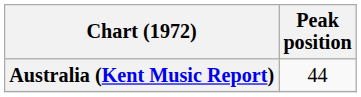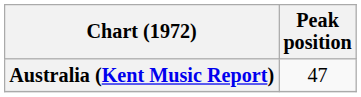 <table class="wikitable sortable plainrowheaders">
 <tr>
 <th scope="col">Chart (1972)</th>
 <th scope="col">Peak<br>position</th>
 </tr>
 <tr>
 <th scope="row">Australia (<a href='#'>Kent Music Report</a>)</th>
-<td align="center">44</td>
+<td align="center">47</td>
 </tr>
 <tr>
 </tr>
 </table>
